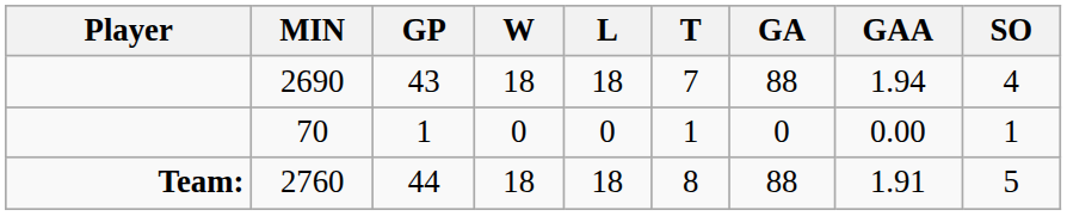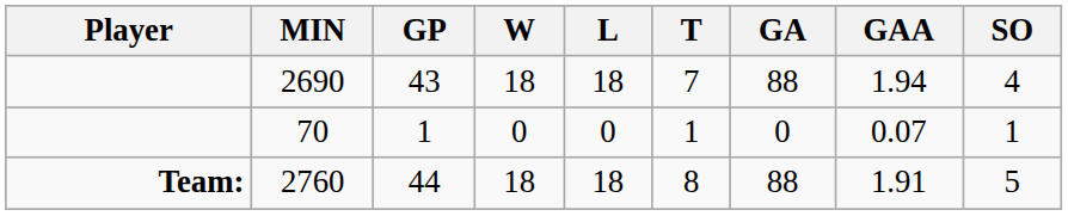 <table class="wikitable sortable" width="60%">
 <tr>
 <th bgcolor="#DDDDFF" width="10%">Player</th>
 <th width="3%" bgcolor="#DDDDFF" title="Minutes played">MIN</th>
 <th width="3%" bgcolor="#DDDDFF" title="Games played in">GP</th>
 <th width="3%" bgcolor="#DDDDFF" title="Wins">W</th>
 <th width="3%" bgcolor="#DDDDFF"title="Losses">L</th>
 <th width="3%" bgcolor="#DDDDFF" title="Ties">T</th>
 <th width="3%" bgcolor="#DDDDFF" title="Goals against">GA</th>
 <th width="3%" bgcolor="#DDDDFF" title="Goals against average">GAA</th>
 <th width="3%" bgcolor="#DDDDFF"title="Shut-outs">SO</th>
 </tr>
 <tr align="center">
 <td align="right"></td>
 <td>2690</td>
 <td>43</td>
 <td>18</td>
 <td>18</td>
 <td>7</td>
 <td>88</td>
 <td>1.94</td>
 <td>4</td>
 </tr>
 <tr align="center">
 <td align="right"></td>
 <td>70</td>
 <td>1</td>
 <td>0</td>
 <td>0</td>
 <td>1</td>
 <td>0</td>
-<td>0.00</td>
+<td>0.07</td>
 <td>1</td>
 </tr>
 <tr align="center">
 <td align="right"><strong>Team:</strong></td>
 <td>2760</td>
 <td>44</td>
 <td>18</td>
 <td>18</td>
 <td>8</td>
 <td>88</td>
 <td>1.91</td>
 <td>5</td>
 </tr>
 </table>
